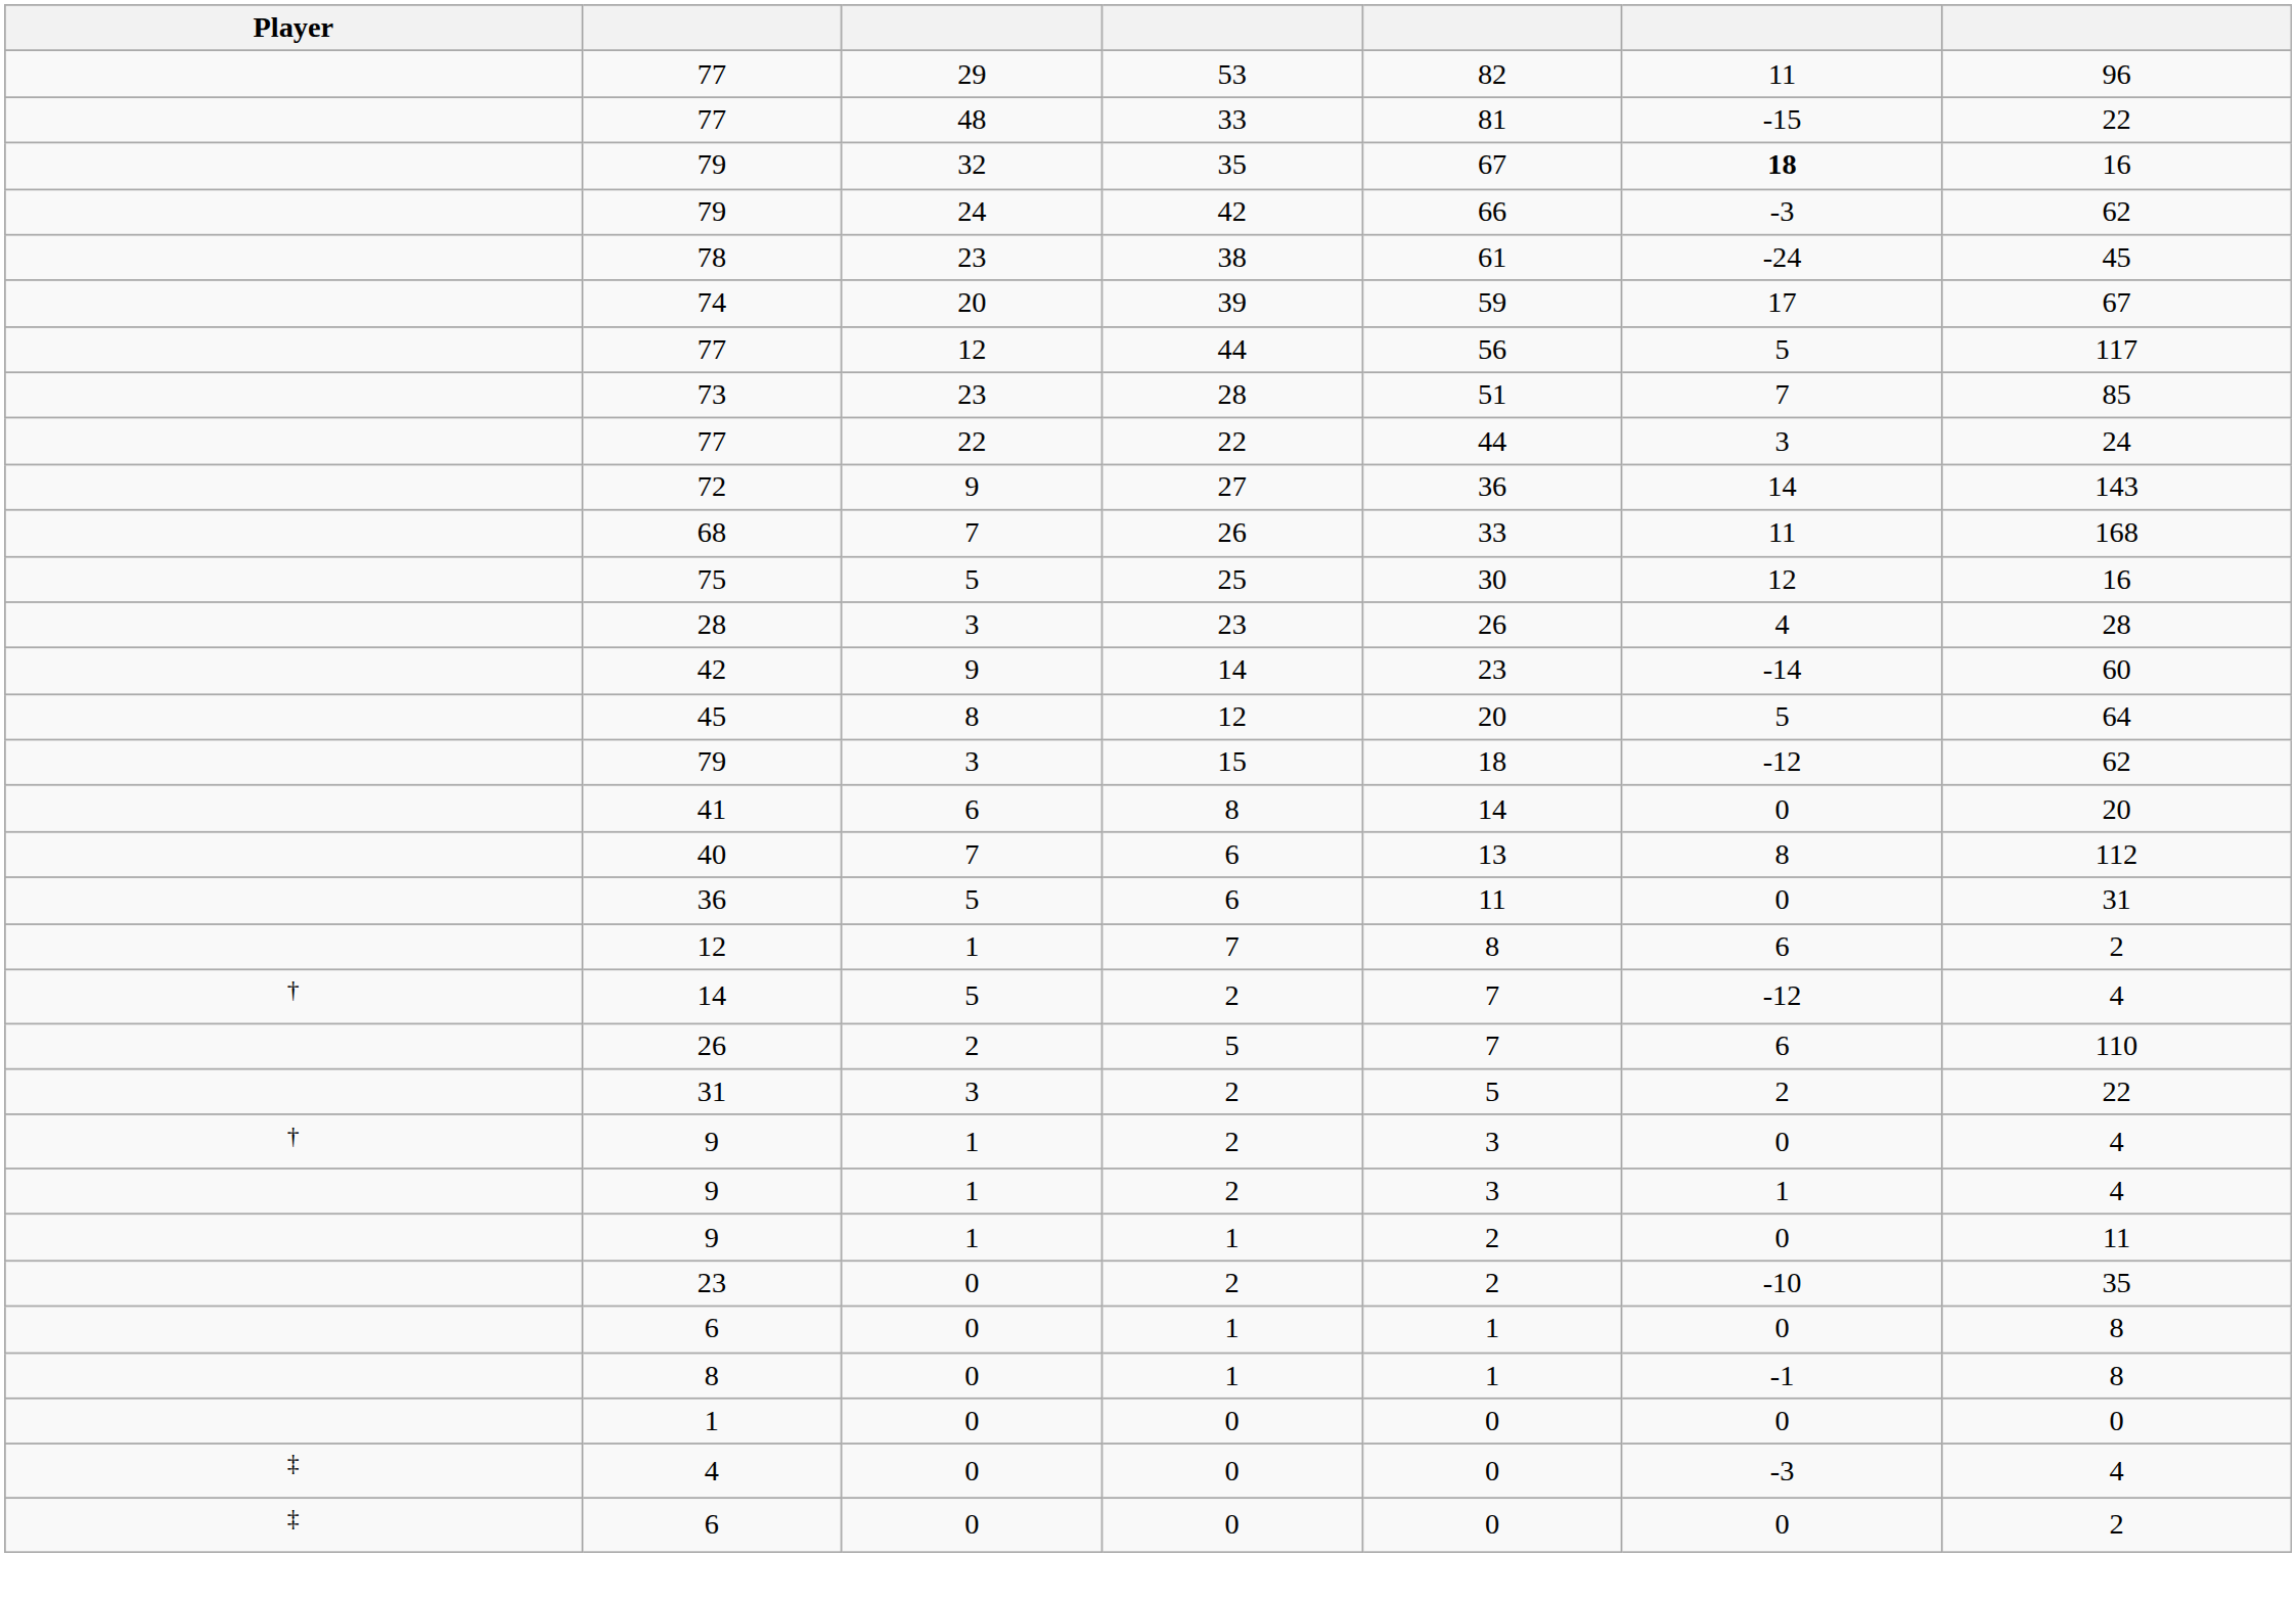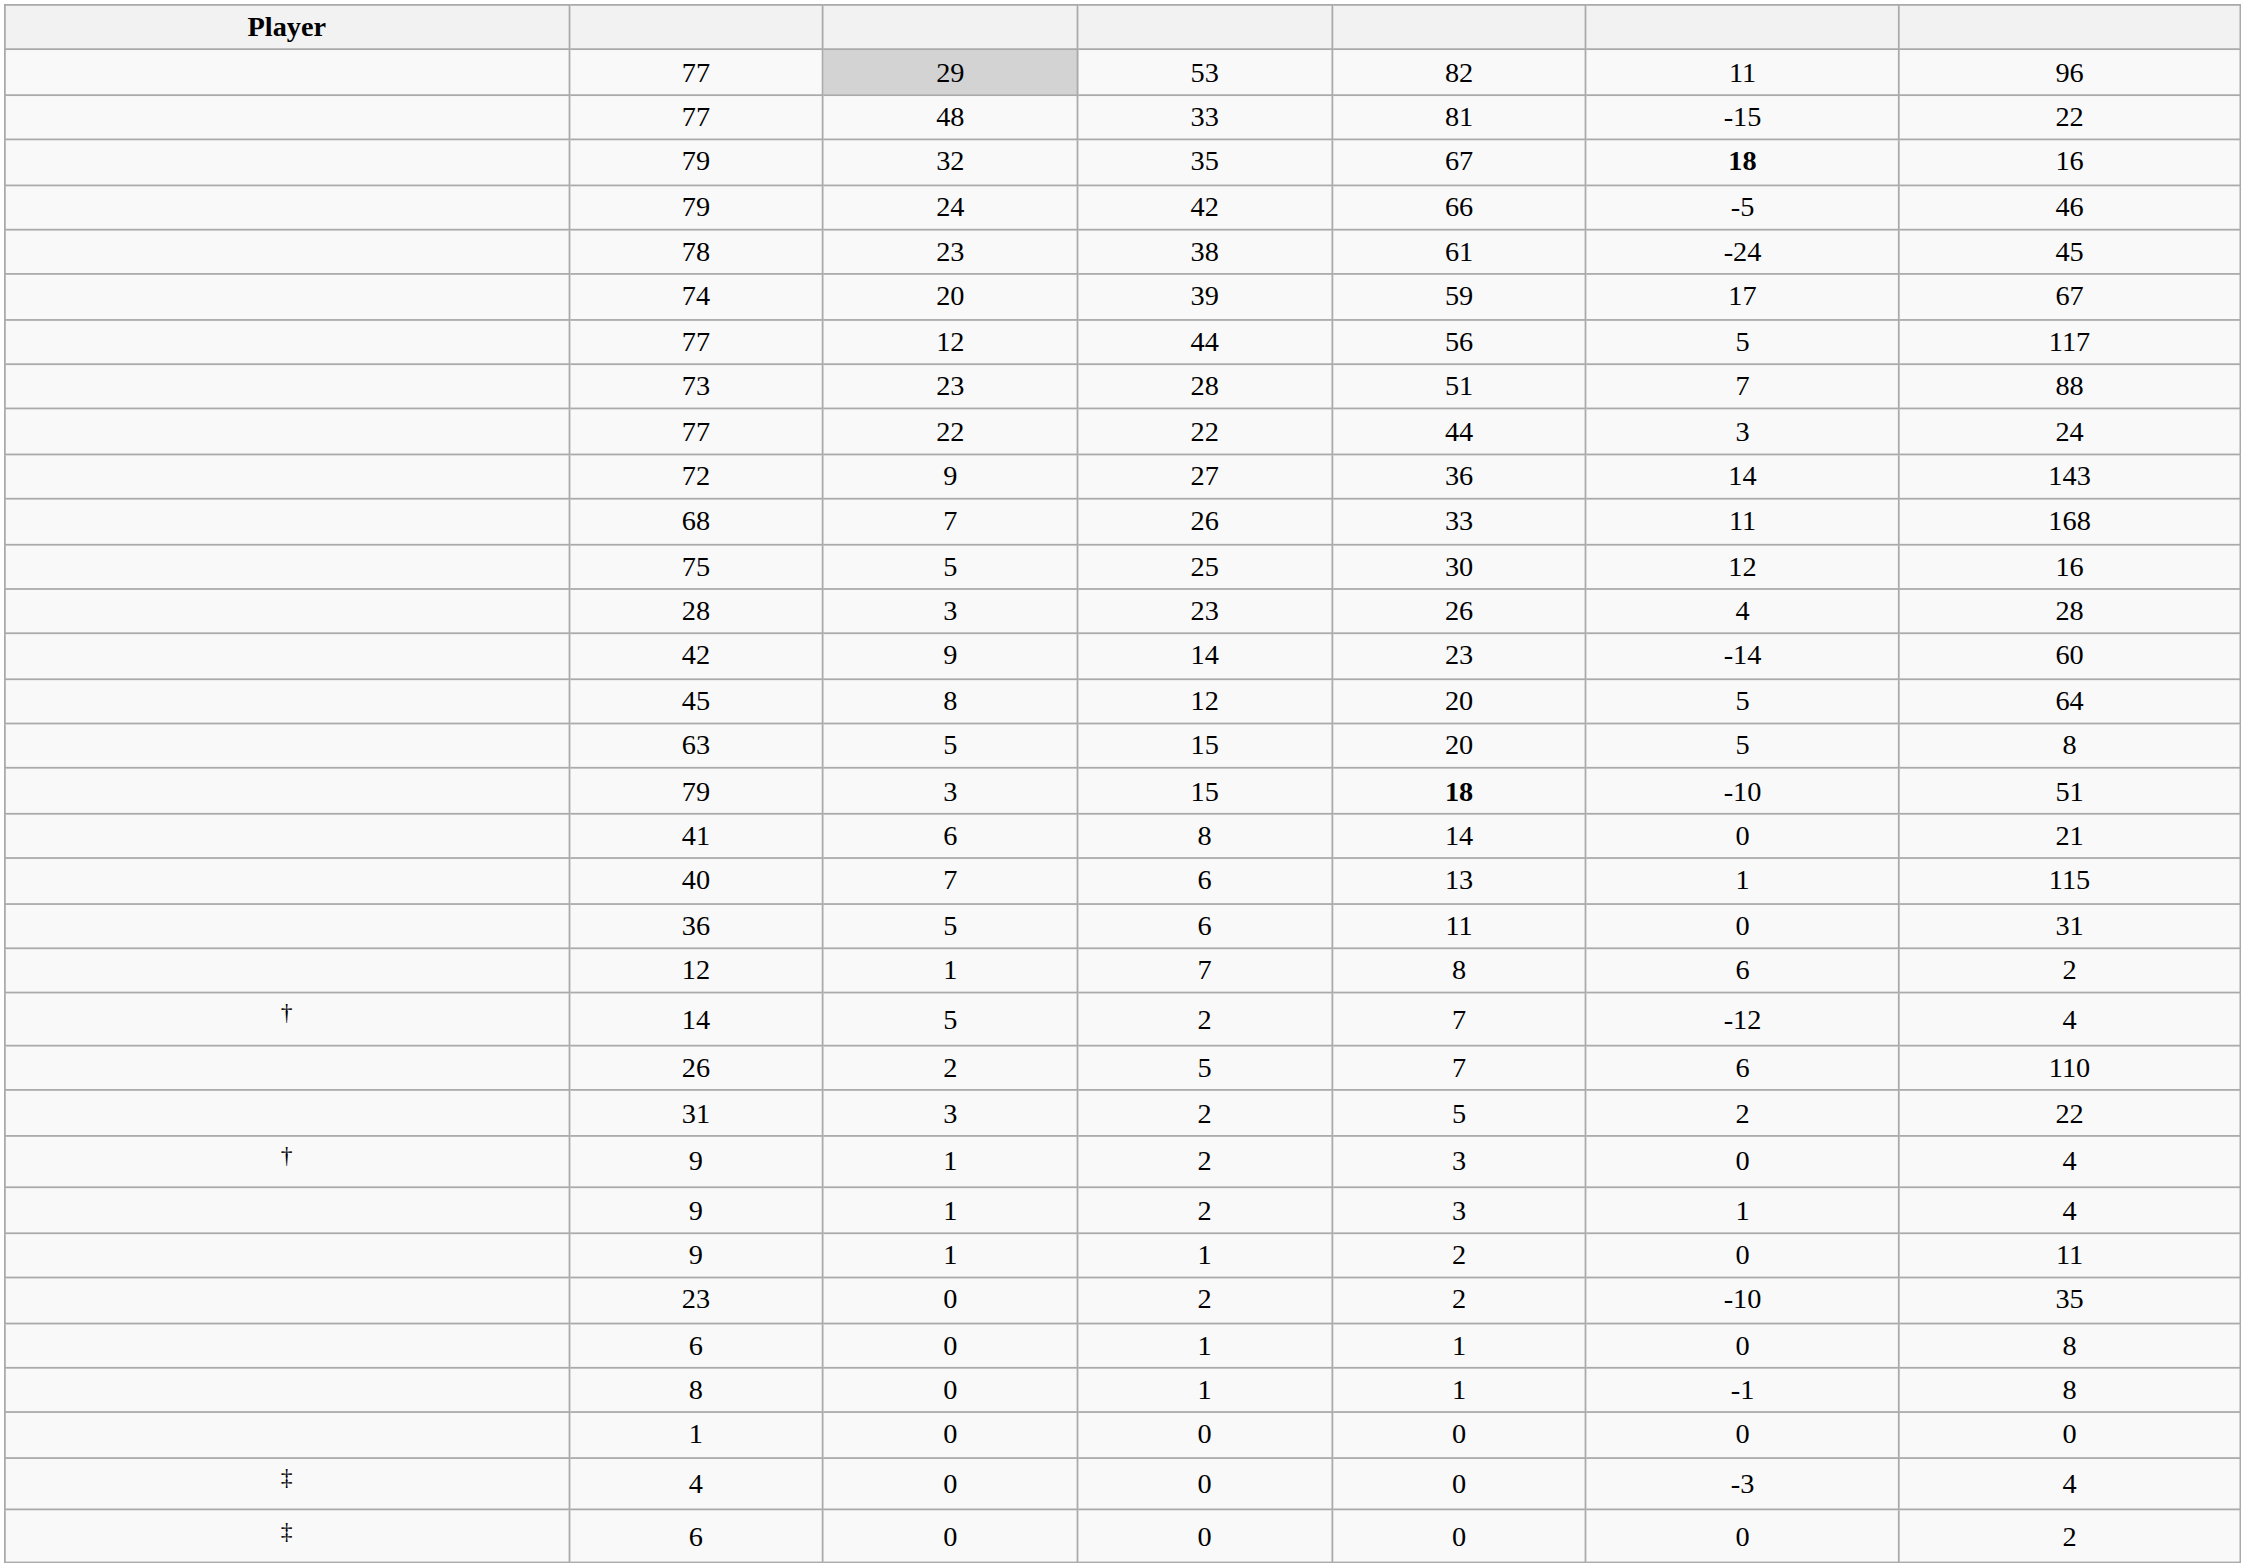 <table class="wikitable sortable" style="width:100%;">
 <tr align=center>
 <th>Player</th>
 <th></th>
 <th></th>
 <th></th>
 <th></th>
 <th data-sort-type="number"></th>
 <th></th>
 </tr>
 <tr align=center>
 <td></td>
 <td>77</td>
-<td>29</td>
+<td style="background: lightgrey;">29</td>
 <td>53</td>
 <td>82</td>
 <td>11</td>
 <td>96</td>
 </tr>
 <tr align=center>
 <td></td>
 <td>77</td>
 <td>48</td>
 <td>33</td>
 <td>81</td>
 <td>-15</td>
 <td>22</td>
 </tr>
 <tr align=center>
 <td></td>
 <td>79</td>
 <td>32</td>
 <td>35</td>
 <td>67</td>
 <td><strong>18</strong></td>
 <td>16</td>
 </tr>
 <tr align=center>
 <td></td>
 <td>79</td>
 <td>24</td>
 <td>42</td>
 <td>66</td>
-<td>-3</td>
-<td>62</td>
+<td>-5</td>
+<td>46</td>
 </tr>
 <tr align=center>
 <td></td>
 <td>78</td>
 <td>23</td>
 <td>38</td>
 <td>61</td>
 <td>-24</td>
 <td>45</td>
 </tr>
 <tr align=center>
 <td></td>
 <td>74</td>
 <td>20</td>
 <td>39</td>
 <td>59</td>
 <td>17</td>
 <td>67</td>
 </tr>
 <tr align=center>
 <td></td>
 <td>77</td>
 <td>12</td>
 <td>44</td>
 <td>56</td>
 <td>5</td>
 <td>117</td>
 </tr>
 <tr align=center>
 <td></td>
 <td>73</td>
 <td>23</td>
 <td>28</td>
 <td>51</td>
 <td>7</td>
-<td>85</td>
+<td>88</td>
 </tr>
 <tr align=center>
 <td></td>
 <td>77</td>
 <td>22</td>
 <td>22</td>
 <td>44</td>
 <td>3</td>
 <td>24</td>
 </tr>
 <tr align=center>
 <td></td>
 <td>72</td>
 <td>9</td>
 <td>27</td>
 <td>36</td>
 <td>14</td>
 <td>143</td>
 </tr>
 <tr align=center>
 <td></td>
 <td>68</td>
 <td>7</td>
 <td>26</td>
 <td>33</td>
 <td>11</td>
 <td>168</td>
 </tr>
 <tr align=center>
 <td></td>
 <td>75</td>
 <td>5</td>
 <td>25</td>
 <td>30</td>
 <td>12</td>
 <td>16</td>
 </tr>
 <tr align=center>
 <td></td>
 <td>28</td>
 <td>3</td>
 <td>23</td>
 <td>26</td>
 <td>4</td>
 <td>28</td>
 </tr>
 <tr align=center>
 <td></td>
 <td>42</td>
 <td>9</td>
 <td>14</td>
 <td>23</td>
 <td>-14</td>
 <td>60</td>
 </tr>
 <tr align=center>
 <td></td>
 <td>45</td>
 <td>8</td>
 <td>12</td>
 <td>20</td>
 <td>5</td>
 <td>64</td>
 </tr>
 <tr align=center>
 <td></td>
+<td>63</td>
+<td>5</td>
+<td>15</td>
+<td>20</td>
+<td>5</td>
+<td>8</td>
+</tr>
+<tr align=center>
+<td></td>
 <td>79</td>
 <td>3</td>
 <td>15</td>
-<td>18</td>
-<td>-12</td>
-<td>62</td>
+<td><strong>18</strong></td>
+<td>-10</td>
+<td>51</td>
 </tr>
 <tr align=center>
 <td></td>
 <td>41</td>
 <td>6</td>
 <td>8</td>
 <td>14</td>
 <td>0</td>
-<td>20</td>
+<td>21</td>
 </tr>
 <tr align=center>
 <td></td>
 <td>40</td>
 <td>7</td>
 <td>6</td>
 <td>13</td>
-<td>8</td>
-<td>112</td>
+<td>1</td>
+<td>115</td>
 </tr>
 <tr align=center>
 <td></td>
 <td>36</td>
 <td>5</td>
 <td>6</td>
 <td>11</td>
 <td>0</td>
 <td>31</td>
 </tr>
 <tr align=center>
 <td></td>
 <td>12</td>
 <td>1</td>
 <td>7</td>
 <td>8</td>
 <td>6</td>
 <td>2</td>
 </tr>
 <tr align=center>
 <td><sup>†</sup></td>
 <td>14</td>
 <td>5</td>
 <td>2</td>
 <td>7</td>
 <td>-12</td>
 <td>4</td>
 </tr>
 <tr align=center>
 <td></td>
 <td>26</td>
 <td>2</td>
 <td>5</td>
 <td>7</td>
 <td>6</td>
 <td>110</td>
 </tr>
 <tr align=center>
 <td></td>
 <td>31</td>
 <td>3</td>
 <td>2</td>
 <td>5</td>
 <td>2</td>
 <td>22</td>
 </tr>
 <tr align=center>
 <td><sup>†</sup></td>
 <td>9</td>
 <td>1</td>
 <td>2</td>
 <td>3</td>
 <td>0</td>
 <td>4</td>
 </tr>
 <tr align=center>
 <td></td>
 <td>9</td>
 <td>1</td>
 <td>2</td>
 <td>3</td>
 <td>1</td>
 <td>4</td>
 </tr>
 <tr align=center>
 <td></td>
 <td>9</td>
 <td>1</td>
 <td>1</td>
 <td>2</td>
 <td>0</td>
 <td>11</td>
 </tr>
 <tr align=center>
 <td></td>
 <td>23</td>
 <td>0</td>
 <td>2</td>
 <td>2</td>
 <td>-10</td>
 <td>35</td>
 </tr>
 <tr align=center>
 <td></td>
 <td>6</td>
 <td>0</td>
 <td>1</td>
 <td>1</td>
 <td>0</td>
 <td>8</td>
 </tr>
 <tr align=center>
 <td></td>
 <td>8</td>
 <td>0</td>
 <td>1</td>
 <td>1</td>
 <td>-1</td>
 <td>8</td>
 </tr>
 <tr align=center>
 <td></td>
 <td>1</td>
 <td>0</td>
 <td>0</td>
 <td>0</td>
 <td>0</td>
 <td>0</td>
 </tr>
 <tr align=center>
 <td><sup>‡</sup></td>
 <td>4</td>
 <td>0</td>
 <td>0</td>
 <td>0</td>
 <td>-3</td>
 <td>4</td>
 </tr>
 <tr align=center>
 <td><sup>‡</sup></td>
 <td>6</td>
 <td>0</td>
 <td>0</td>
 <td>0</td>
 <td>0</td>
 <td>2</td>
 </tr>
 </table>
